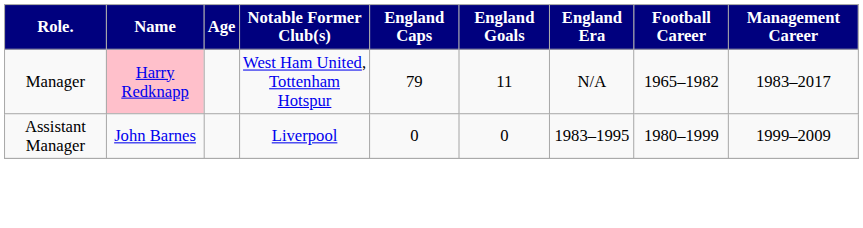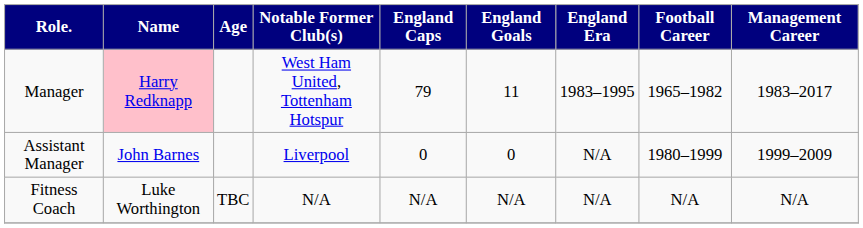 <table class="wikitable" style="text-align:center; font-size:100%; width:65%;">
 <tr>
 <th style="background:#00007e; color:white; text-align:center;">Role.</th>
 <th style="background:#00007e; color:white; text-align:center;">Name</th>
 <th style="background:#00007e; color:white; text-align:center;">Age</th>
 <th style="background:#00007e; color:white; text-align:center;">Notable Former Club(s)</th>
 <th style="background:#00007e; color:white; text-align:center;">England Caps</th>
 <th style="background:#00007e; color:white; text-align:center;">England Goals</th>
 <th style="background:#00007e; color:white; text-align:center;">England Era</th>
 <th style="background:#00007e; color:white; text-align:center;">Football Career</th>
 <th style="background:#00007e; color:white; text-align:center;">Management Career</th>
 </tr>
 <tr>
 <td>Manager</td>
 <td style="background: pink;"><a href='#'>Harry Redknapp</a></td>
 <td></td>
 <td> <a href='#'>West Ham United</a>,<br> <a href='#'>Tottenham Hotspur</a></td>
 <td>79</td>
 <td>11</td>
-<td>N/A</td>
+<td>1983–1995</td>
 <td>1965–1982</td>
 <td>1983–2017</td>
 </tr>
 <tr>
 <td>Assistant Manager</td>
 <td><a href='#'>John Barnes</a></td>
 <td></td>
 <td> <a href='#'>Liverpool</a></td>
 <td>0</td>
 <td>0</td>
-<td>1983–1995</td>
+<td>N/A</td>
 <td>1980–1999</td>
 <td>1999–2009</td>
 </tr>
 <tr>
+<td>Fitness Coach</td>
+<td>Luke Worthington</td>
+<td>TBC</td>
+<td>N/A</td>
+<td>N/A</td>
+<td>N/A</td>
+<td>N/A</td>
+<td>N/A</td>
+<td>N/A</td>
+</tr>
+<tr>
 </tr>
 </table>
